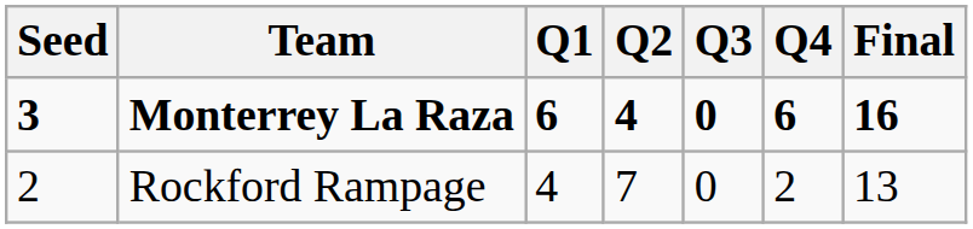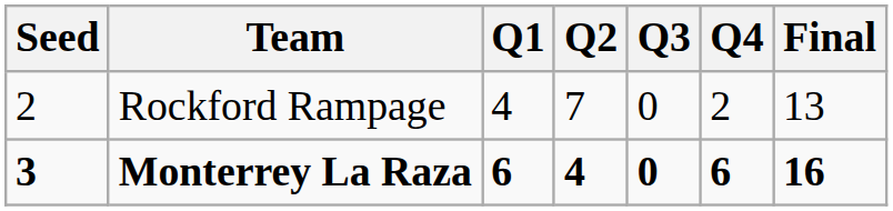 <table class="wikitable">
 <tr>
 <th>Seed</th>
 <th>Team</th>
 <th>Q1</th>
 <th>Q2</th>
 <th>Q3</th>
 <th>Q4</th>
 <th>Final</th>
 </tr>
 <tr>
+<td>2</td>
+<td>Rockford Rampage</td>
+<td>4</td>
+<td>7</td>
+<td>0</td>
+<td>2</td>
+<td>13</td>
+</tr>
+<tr>
 <td><strong>3</strong></td>
 <td><strong>Monterrey La Raza</strong></td>
 <td><strong>6</strong></td>
 <td><strong>4</strong></td>
 <td><strong>0</strong></td>
 <td><strong>6</strong></td>
 <td><strong>16</strong></td>
 </tr>
-<tr>
-<td>2</td>
-<td>Rockford Rampage</td>
-<td>4</td>
-<td>7</td>
-<td>0</td>
-<td>2</td>
-<td>13</td>
-</tr>
 </table>
